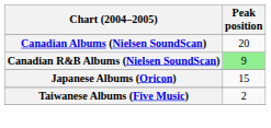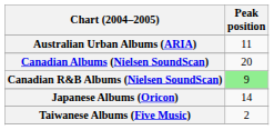 <table class="wikitable plainrowheaders sortable" style="text-align:center;">
 <tr>
 <th scope="col">Chart (2004–2005)</th>
 <th scope="col">Peak<br>position</th>
 </tr>
 <tr>
+</tr>
+<tr>
+<th scope="row">Australian Urban Albums (<a href='#'>ARIA</a>)</th>
+<td>11</td>
 </tr>
 <tr>
 </tr>
 <tr>
 <th scope="row"><a href='#'>Canadian Albums</a> (<a href='#'>Nielsen SoundScan</a>)</th>
 <td>20</td>
 </tr>
 <tr>
 <th scope="row">Canadian R&B Albums (<a href='#'>Nielsen SoundScan</a>)</th>
 <td style="background: lightgreen;">9</td>
 </tr>
 <tr>
 </tr>
 <tr>
 </tr>
 <tr>
 </tr>
 <tr>
 </tr>
 <tr>
 <th scope="row">Japanese Albums (<a href='#'>Oricon</a>)</th>
-<td>15</td>
+<td>14</td>
 </tr>
 <tr>
 </tr>
 <tr>
 </tr>
 <tr>
 </tr>
 <tr>
 <th scope="row">Taiwanese Albums (<a href='#'>Five Music</a>)</th>
 <td>2</td>
 </tr>
 <tr>
 </tr>
 <tr>
 </tr>
 <tr>
 </tr>
 <tr>
 </tr>
 </table>
